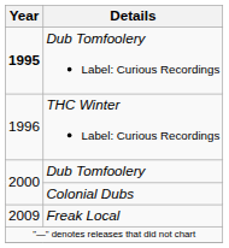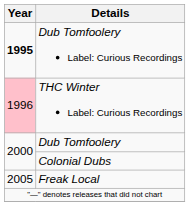 <table class="wikitable" style="text-align:center;">
 <tr>
 <th>Year</th>
 <th>Details</th>
 </tr>
 <tr>
 <td><strong>1995</strong></td>
 <td align="left"><em>Dub Tomfoolery</em><br><ul><li><small>Label: Curious Recordings</small></li></ul></td>
 </tr>
 <tr>
-<td>1996</td>
+<td style="background: pink;">1996</td>
 <td align="left"><em>THC Winter</em><br><ul><li><small>Label: Curious Recordings</small></li></ul></td>
 </tr>
 <tr>
 <td rowspan=2>2000</td>
 <td align="left"><em>Dub Tomfoolery</em><br></td>
 </tr>
 <tr>
 <td align="left"><em>Colonial Dubs</em><br></td>
 </tr>
 <tr>
-<td>2009</td>
+<td>2005</td>
 <td align="left"><em>Freak Local</em><br></td>
 </tr>
 <tr>
 <td colspan="2" style="font-size:8pt">"—" denotes releases that did not chart</td>
 </tr>
 <tr>
 </tr>
 </table>
